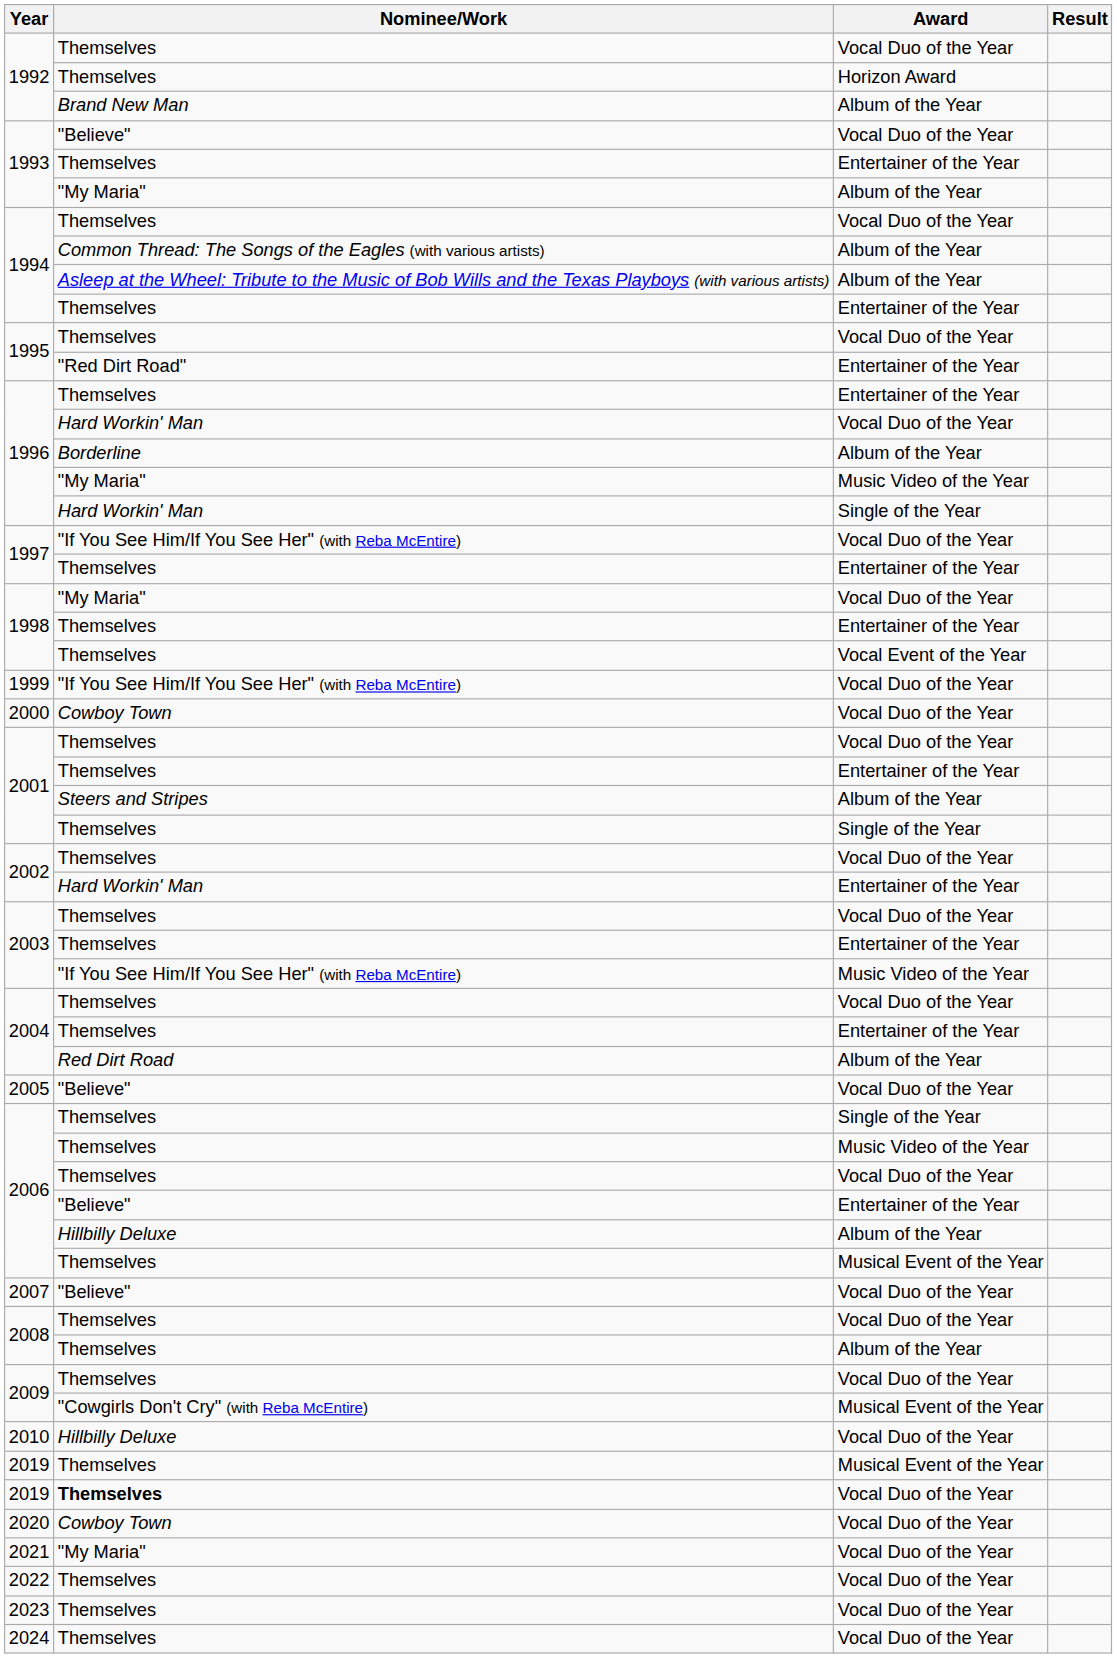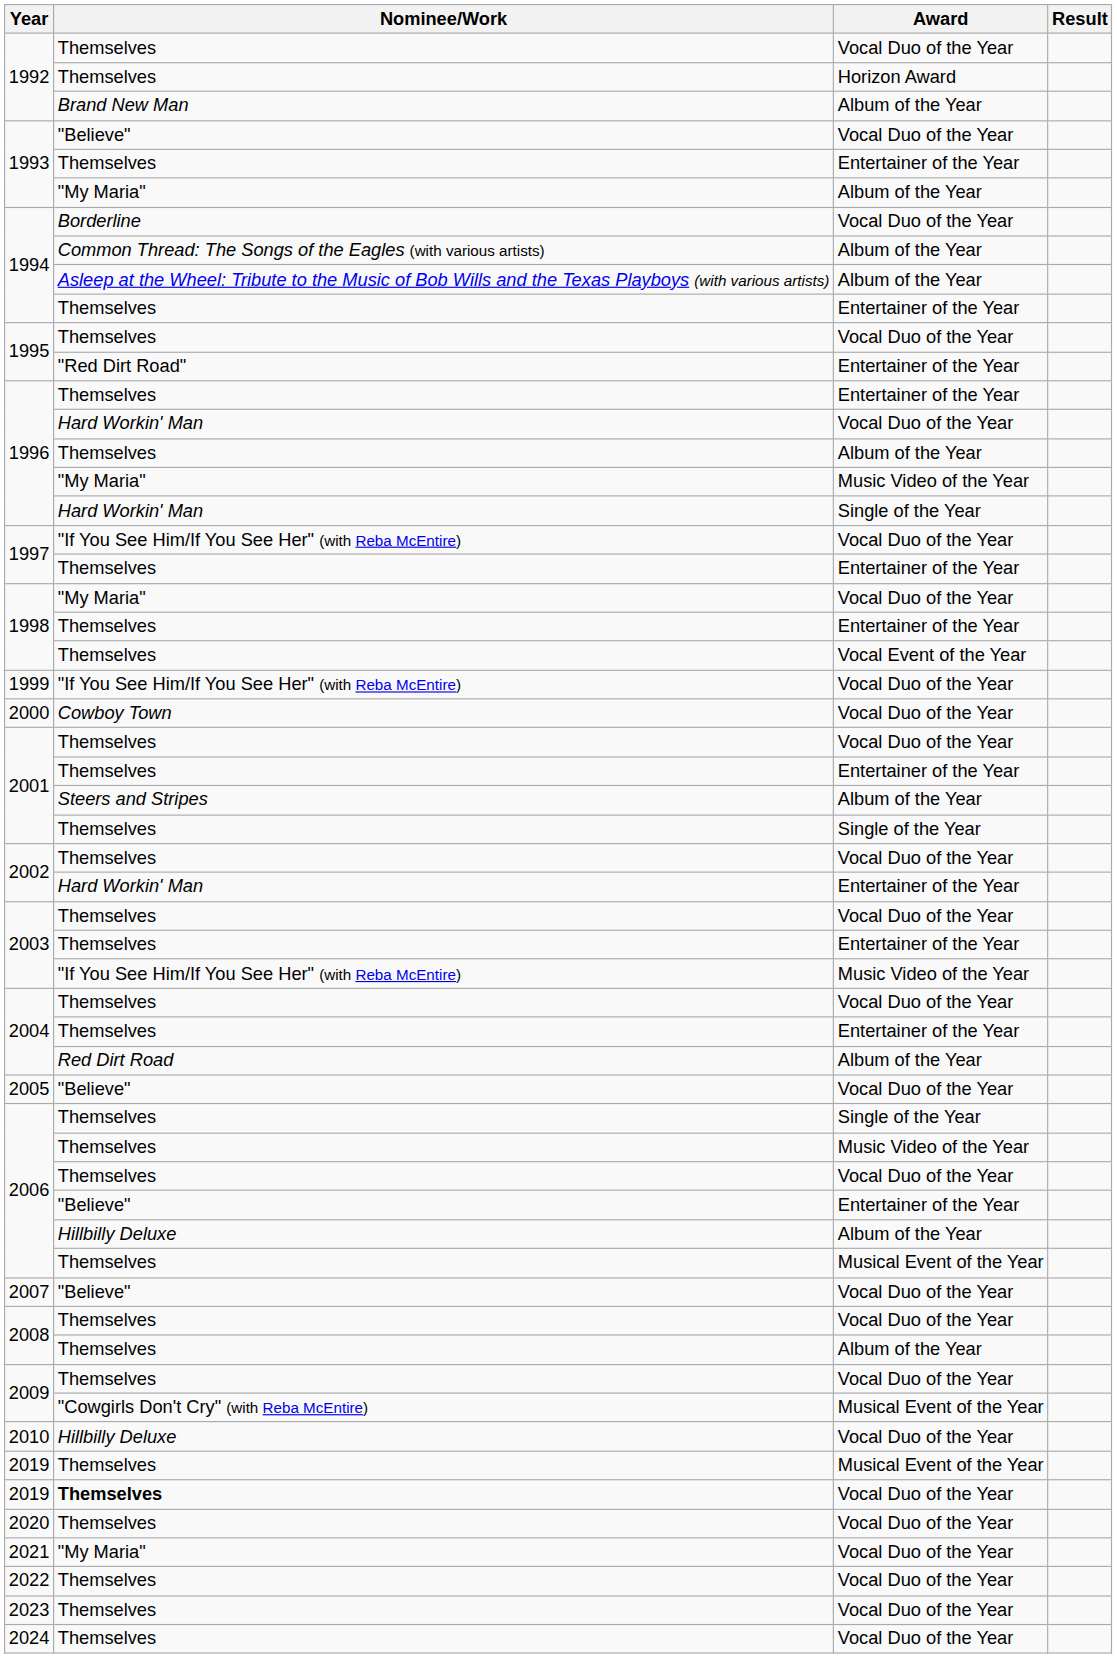 <table class="wikitable">
 <tr>
 <th>Year</th>
 <th>Nominee/Work</th>
 <th>Award</th>
 <th>Result</th>
 </tr>
 <tr>
 <td rowspan=3>1992</td>
 <td>Themselves</td>
 <td>Vocal Duo of the Year</td>
 <td></td>
 </tr>
 <tr>
 <td>Themselves</td>
 <td>Horizon Award</td>
 <td></td>
 </tr>
 <tr>
 <td><em>Brand New Man</em></td>
 <td>Album of the Year</td>
 <td></td>
 </tr>
 <tr>
 <td rowspan=3>1993</td>
 <td>"Believe"</td>
 <td>Vocal Duo of the Year</td>
 <td></td>
 </tr>
 <tr>
 <td>Themselves</td>
 <td>Entertainer of the Year</td>
 <td></td>
 </tr>
 <tr>
 <td>"My Maria"</td>
 <td>Album of the Year</td>
 <td></td>
 </tr>
 <tr>
 <td rowspan="4">1994</td>
-<td>Themselves</td>
+<td><em>Borderline</em></td>
 <td>Vocal Duo of the Year</td>
 <td></td>
 </tr>
 <tr>
 <td><em>Common Thread: The Songs of the Eagles</em> <small>(with various artists)</small></td>
 <td>Album of the Year</td>
 <td></td>
 </tr>
 <tr>
 <td><a href='#'><em>Asleep at the Wheel: Tribute to the Music of Bob Wills and the Texas Playboys</em></a> <em><small>(with various artists)</small></em></td>
 <td>Album of the Year</td>
 <td></td>
 </tr>
 <tr>
 <td>Themselves</td>
 <td>Entertainer of the Year</td>
 <td></td>
 </tr>
 <tr>
 <td rowspan=2>1995</td>
 <td>Themselves</td>
 <td>Vocal Duo of the Year</td>
 <td></td>
 </tr>
 <tr>
 <td>"Red Dirt Road"</td>
 <td>Entertainer of the Year</td>
 <td></td>
 </tr>
 <tr>
 <td rowspan="5">1996</td>
 <td>Themselves</td>
 <td>Entertainer of the Year</td>
 <td></td>
 </tr>
 <tr>
 <td><em>Hard Workin' Man</em></td>
 <td>Vocal Duo of the Year</td>
 <td></td>
 </tr>
 <tr>
-<td><em>Borderline</em></td>
+<td>Themselves</td>
 <td>Album of the Year</td>
 <td></td>
 </tr>
 <tr>
 <td>"My Maria"</td>
 <td>Music Video of the Year</td>
 <td></td>
 </tr>
 <tr>
 <td><em>Hard Workin' Man</em></td>
 <td>Single of the Year</td>
 <td></td>
 </tr>
 <tr>
 <td rowspan=2>1997</td>
 <td>"If You See Him/If You See Her" <small>(with <a href='#'>Reba McEntire</a>)</small></td>
 <td>Vocal Duo of the Year</td>
 <td></td>
 </tr>
 <tr>
 <td>Themselves</td>
 <td>Entertainer of the Year</td>
 <td></td>
 </tr>
 <tr>
 <td rowspan=3>1998</td>
 <td>"My Maria"</td>
 <td>Vocal Duo of the Year</td>
 <td></td>
 </tr>
 <tr>
 <td>Themselves</td>
 <td>Entertainer of the Year</td>
 <td></td>
 </tr>
 <tr>
 <td>Themselves</td>
 <td>Vocal Event of the Year</td>
 <td></td>
 </tr>
 <tr>
 <td>1999</td>
 <td>"If You See Him/If You See Her" <small>(with <a href='#'>Reba McEntire</a>)</small></td>
 <td>Vocal Duo of the Year</td>
 <td></td>
 </tr>
 <tr>
 <td>2000</td>
 <td><em>Cowboy Town</em></td>
 <td>Vocal Duo of the Year</td>
 <td></td>
 </tr>
 <tr>
 <td rowspan=4>2001</td>
 <td>Themselves</td>
 <td>Vocal Duo of the Year</td>
 <td></td>
 </tr>
 <tr>
 <td>Themselves</td>
 <td>Entertainer of the Year</td>
 <td></td>
 </tr>
 <tr>
 <td><em>Steers and Stripes</em></td>
 <td>Album of the Year</td>
 <td></td>
 </tr>
 <tr>
 <td>Themselves</td>
 <td>Single of the Year</td>
 <td></td>
 </tr>
 <tr>
 <td rowspan=2>2002</td>
 <td>Themselves</td>
 <td>Vocal Duo of the Year</td>
 <td></td>
 </tr>
 <tr>
 <td><em>Hard Workin' Man</em></td>
 <td>Entertainer of the Year</td>
 <td></td>
 </tr>
 <tr>
 <td rowspan=3>2003</td>
 <td>Themselves</td>
 <td>Vocal Duo of the Year</td>
 <td></td>
 </tr>
 <tr>
 <td>Themselves</td>
 <td>Entertainer of the Year</td>
 <td></td>
 </tr>
 <tr>
 <td>"If You See Him/If You See Her" <small>(with <a href='#'>Reba McEntire</a>)</small></td>
 <td>Music Video of the Year</td>
 <td></td>
 </tr>
 <tr>
 <td rowspan=3>2004</td>
 <td>Themselves</td>
 <td>Vocal Duo of the Year</td>
 <td></td>
 </tr>
 <tr>
 <td>Themselves</td>
 <td>Entertainer of the Year</td>
 <td></td>
 </tr>
 <tr>
 <td><em>Red Dirt Road</em></td>
 <td>Album of the Year</td>
 <td></td>
 </tr>
 <tr>
 <td>2005</td>
 <td>"Believe"</td>
 <td>Vocal Duo of the Year</td>
 <td></td>
 </tr>
 <tr>
 <td rowspan="6">2006</td>
 <td>Themselves</td>
 <td>Single of the Year</td>
 <td></td>
 </tr>
 <tr>
 <td>Themselves</td>
 <td>Music Video of the Year</td>
 <td></td>
 </tr>
 <tr>
 <td>Themselves</td>
 <td>Vocal Duo of the Year</td>
 <td></td>
 </tr>
 <tr>
 <td>"Believe"</td>
 <td>Entertainer of the Year</td>
 <td></td>
 </tr>
 <tr>
 <td><em>Hillbilly Deluxe</em></td>
 <td>Album of the Year</td>
 <td></td>
 </tr>
 <tr>
 <td>Themselves</td>
 <td>Musical Event of the Year</td>
 <td></td>
 </tr>
 <tr>
 <td>2007</td>
 <td>"Believe"</td>
 <td>Vocal Duo of the Year</td>
 <td></td>
 </tr>
 <tr>
 <td rowspan=2>2008</td>
 <td>Themselves</td>
 <td>Vocal Duo of the Year</td>
 <td></td>
 </tr>
 <tr>
 <td>Themselves</td>
 <td>Album of the Year</td>
 <td></td>
 </tr>
 <tr>
 <td rowspan=2>2009</td>
 <td>Themselves</td>
 <td>Vocal Duo of the Year</td>
 <td></td>
 </tr>
 <tr>
 <td>"Cowgirls Don't Cry" <small>(with <a href='#'>Reba McEntire</a>)</small></td>
 <td>Musical Event of the Year</td>
 <td></td>
 </tr>
 <tr>
 <td>2010</td>
 <td><em>Hillbilly Deluxe</em></td>
 <td>Vocal Duo of the Year</td>
 <td></td>
 </tr>
 <tr>
 <td>2019</td>
 <td>Themselves</td>
 <td>Musical Event of the Year</td>
 <td></td>
 </tr>
 <tr>
 <td>2019</td>
 <td><strong>Themselves</strong></td>
 <td>Vocal Duo of the Year</td>
 <td></td>
 </tr>
 <tr>
 <td>2020</td>
-<td><em>Cowboy Town</em></td>
+<td>Themselves</td>
 <td>Vocal Duo of the Year</td>
 <td></td>
 </tr>
 <tr>
 <td>2021</td>
 <td>"My Maria"</td>
 <td>Vocal Duo of the Year</td>
 <td></td>
 </tr>
 <tr>
 <td>2022</td>
 <td>Themselves</td>
 <td>Vocal Duo of the Year</td>
 <td></td>
 </tr>
 <tr>
 <td>2023</td>
 <td>Themselves</td>
 <td>Vocal Duo of the Year</td>
 <td></td>
 </tr>
 <tr>
 <td>2024</td>
 <td>Themselves</td>
 <td>Vocal Duo of the Year</td>
 <td></td>
 </tr>
 </table>
